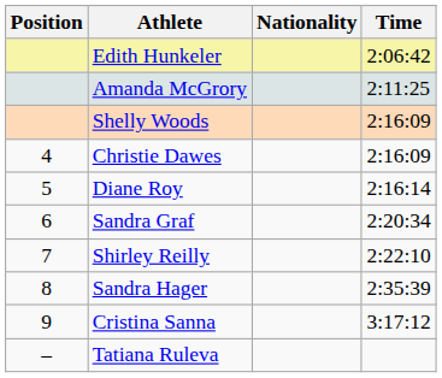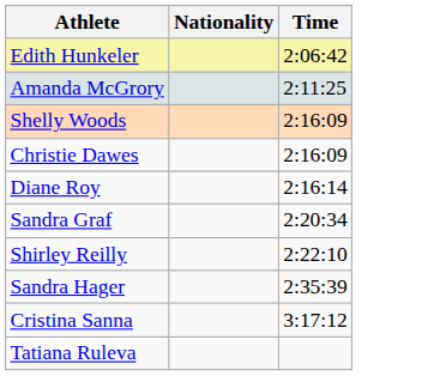 <table class="wikitable sortable">
 <tr>
-<th>Position</th>
 <th>Athlete</th>
 <th>Nationality</th>
 <th>Time</th>
 </tr>
 <tr bgcolor="#F7F6A8">
-<td align=center></td>
 <td><a href='#'>Edith Hunkeler</a></td>
 <td></td>
 <td>2:06:42</td>
 </tr>
 <tr bgcolor="#DCE5E5">
-<td align=center></td>
 <td><a href='#'>Amanda McGrory</a></td>
 <td></td>
 <td>2:11:25</td>
 </tr>
 <tr bgcolor="#FFDAB9">
-<td align=center></td>
 <td><a href='#'>Shelly Woods</a></td>
 <td></td>
 <td>2:16:09</td>
 </tr>
 <tr>
-<td align=center>4</td>
 <td><a href='#'>Christie Dawes</a></td>
 <td></td>
 <td>2:16:09</td>
 </tr>
 <tr>
-<td align=center>5</td>
 <td><a href='#'>Diane Roy</a></td>
 <td></td>
 <td>2:16:14</td>
 </tr>
 <tr>
-<td align=center>6</td>
 <td><a href='#'>Sandra Graf</a></td>
 <td></td>
 <td>2:20:34</td>
 </tr>
 <tr>
-<td align=center>7</td>
 <td><a href='#'>Shirley Reilly</a></td>
 <td></td>
 <td>2:22:10</td>
 </tr>
 <tr>
-<td align=center>8</td>
 <td><a href='#'>Sandra Hager</a></td>
 <td></td>
 <td>2:35:39</td>
 </tr>
 <tr>
-<td align=center>9</td>
 <td><a href='#'>Cristina Sanna</a></td>
 <td></td>
 <td>3:17:12</td>
 </tr>
 <tr>
-<td align=center>–</td>
 <td><a href='#'>Tatiana Ruleva</a></td>
 <td></td>
 <td></td>
 </tr>
 </table>
